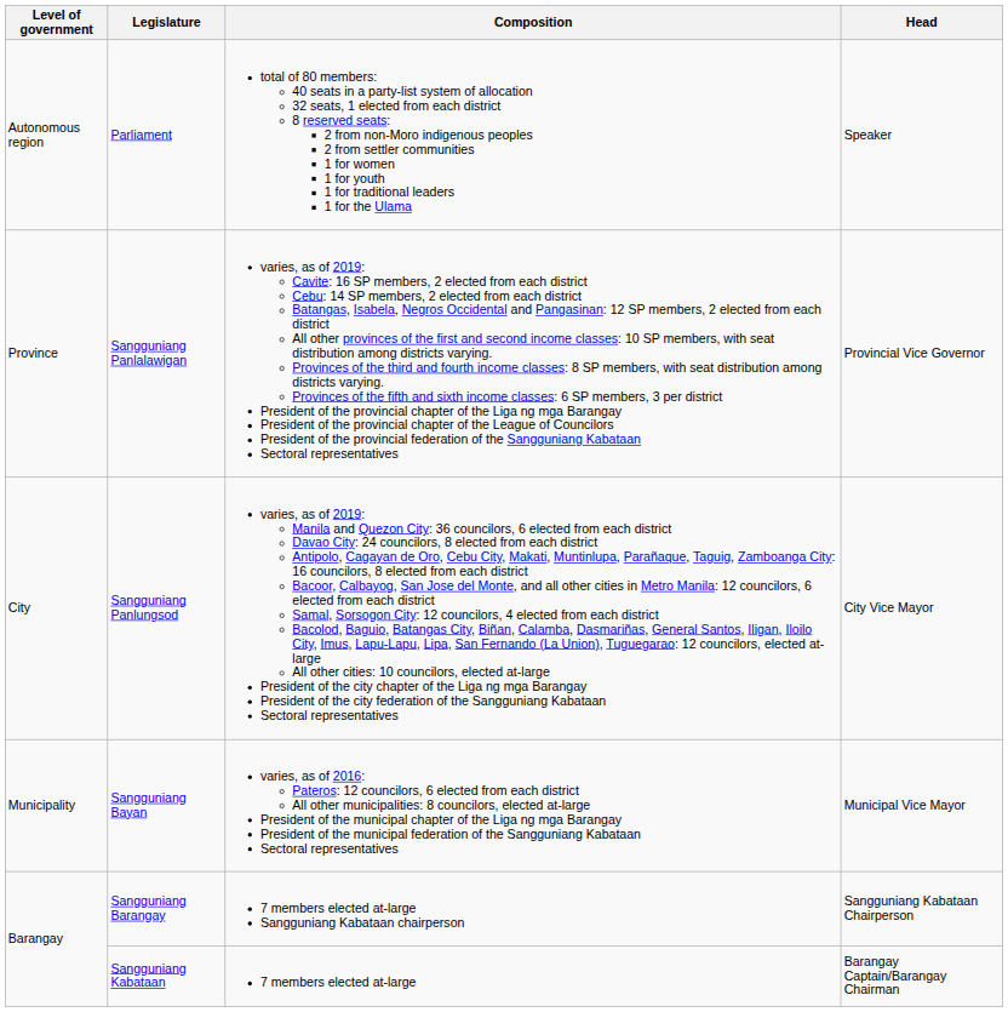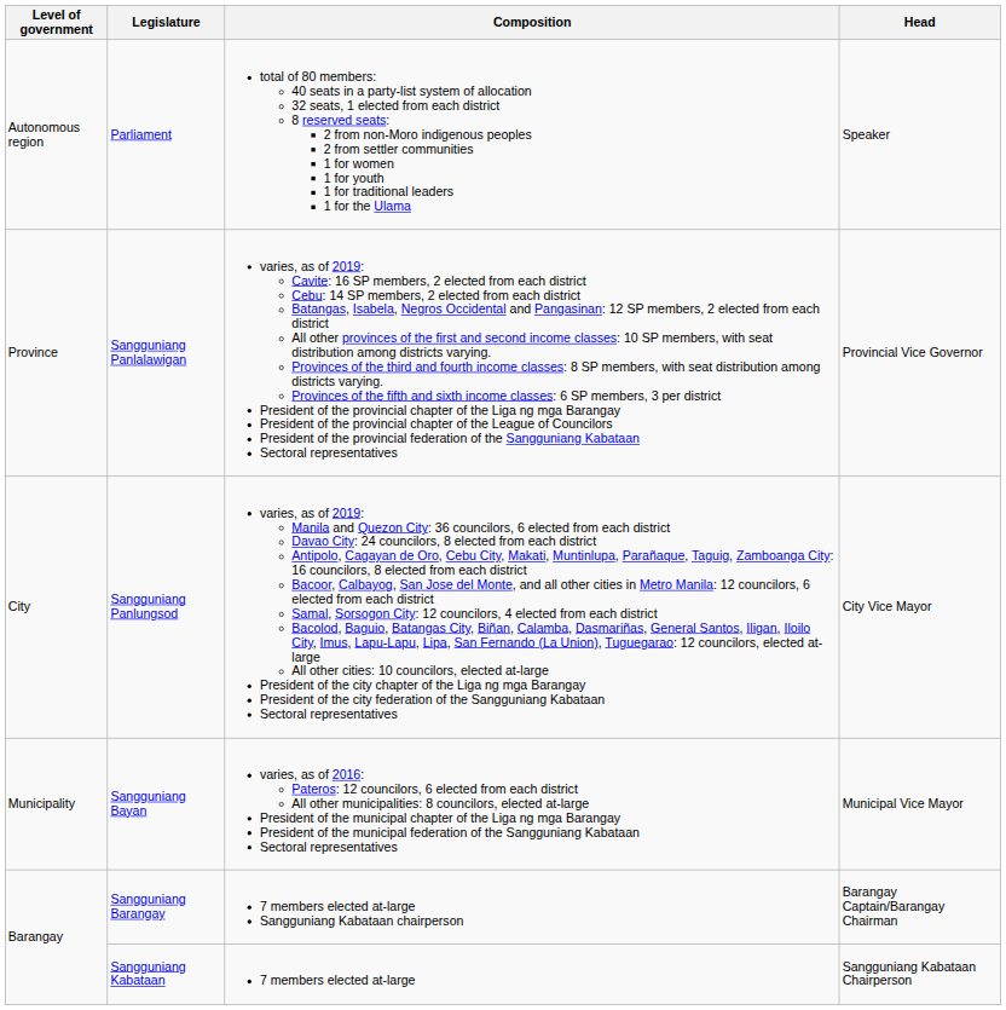 <table class=wikitable>
 <tr>
 <th>Level of government</th>
 <th>Legislature</th>
 <th>Composition</th>
 <th>Head</th>
 </tr>
 <tr>
 <td>Autonomous region</td>
 <td><a href='#'>Parliament</a></td>
 <td><br><ul><li>total of 80 members:<ul><li>40 seats in a party-list system of allocation</li><li>32 seats, 1 elected from each district</li><li>8 <a href='#'>reserved seats</a>:<ul><li>2 from non-Moro indigenous peoples</li><li>2 from settler communities</li><li>1 for women</li><li>1 for youth</li><li>1 for traditional leaders</li><li>1 for the <a href='#'>Ulama</a></li></ul></li></ul></li></ul></td>
 <td>Speaker</td>
 </tr>
 <tr>
 <td>Province</td>
 <td><a href='#'>Sangguniang Panlalawigan</a></td>
 <td><br><ul><li>varies, as of <a href='#'>2019</a>:<ul><li><a href='#'>Cavite</a>: 16 SP members, 2 elected from each district</li><li><a href='#'>Cebu</a>: 14 SP members, 2 elected from each district</li><li><a href='#'>Batangas</a>, <a href='#'>Isabela</a>, <a href='#'>Negros Occidental</a> and <a href='#'>Pangasinan</a>: 12 SP members, 2 elected from each district</li><li>All other <a href='#'>provinces of the first and second income classes</a>: 10 SP members, with seat distribution among districts varying.</li><li><a href='#'>Provinces of the third and fourth income classes</a>: 8 SP members, with seat distribution among districts varying.</li><li><a href='#'>Provinces of the fifth and sixth income classes</a>: 6 SP members, 3 per district</li></ul></li><li>President of the provincial chapter of the Liga ng mga Barangay</li><li>President of the provincial chapter of the League of Councilors</li><li>President of the provincial federation of the <a href='#'>Sangguniang Kabataan</a></li><li>Sectoral representatives</li></ul></td>
 <td>Provincial Vice Governor</td>
 </tr>
 <tr>
 <td>City</td>
 <td><a href='#'>Sangguniang Panlungsod</a></td>
 <td><br><ul><li>varies, as of <a href='#'>2019</a>:<ul><li><a href='#'>Manila</a> and <a href='#'>Quezon City</a>: 36 councilors, 6 elected from each district</li><li><a href='#'>Davao City</a>: 24 councilors, 8 elected from each district</li><li><a href='#'>Antipolo</a>, <a href='#'>Cagayan de Oro</a>, <a href='#'>Cebu City</a>, <a href='#'>Makati</a>, <a href='#'>Muntinlupa</a>, <a href='#'>Parañaque</a>, <a href='#'>Taguig</a>, <a href='#'>Zamboanga City</a>: 16 councilors, 8 elected from each district</li><li><a href='#'>Bacoor</a>, <a href='#'>Calbayog</a>, <a href='#'>San Jose del Monte</a>, and all other cities in <a href='#'>Metro Manila</a>: 12 councilors, 6 elected from each district</li><li><a href='#'>Samal</a>, <a href='#'>Sorsogon City</a>: 12 councilors, 4 elected from each district</li><li><a href='#'>Bacolod</a>, <a href='#'>Baguio</a>, <a href='#'>Batangas City</a>, <a href='#'>Biñan</a>, <a href='#'>Calamba</a>, <a href='#'>Dasmariñas</a>, <a href='#'>General Santos</a>, <a href='#'>Iligan</a>, <a href='#'>Iloilo City</a>, <a href='#'>Imus</a>, <a href='#'>Lapu-Lapu</a>, <a href='#'>Lipa</a>, <a href='#'>San Fernando (La Union)</a>, <a href='#'>Tuguegarao</a>: 12 councilors, elected at-large</li><li>All other cities: 10 councilors, elected at-large</li></ul></li><li>President of the city chapter of the Liga ng mga Barangay</li><li>President of the city federation of the Sangguniang Kabataan</li><li>Sectoral representatives</li></ul></td>
 <td>City Vice Mayor</td>
 </tr>
 <tr>
 <td>Municipality</td>
 <td><a href='#'>Sangguniang Bayan</a></td>
 <td><br><ul><li>varies, as of <a href='#'>2016</a>:<ul><li><a href='#'>Pateros</a>: 12 councilors, 6 elected from each district</li><li>All other municipalities: 8 councilors, elected at-large</li></ul></li><li>President of the municipal chapter of the Liga ng mga Barangay</li><li>President of the municipal federation of the Sangguniang Kabataan</li><li>Sectoral representatives</li></ul></td>
 <td>Municipal Vice Mayor</td>
 </tr>
 <tr>
 <td rowspan=2>Barangay</td>
 <td><a href='#'>Sangguniang Barangay</a></td>
 <td><br><ul><li>7 members elected at-large</li><li>Sangguniang Kabataan chairperson</li></ul></td>
-<td>Sangguniang Kabataan Chairperson</td>
+<td>Barangay Captain/Barangay Chairman</td>
 </tr>
 <tr>
 <td><a href='#'>Sangguniang Kabataan</a></td>
 <td><br><ul><li>7 members elected at-large</li></ul></td>
-<td>Barangay Captain/Barangay Chairman</td>
+<td>Sangguniang Kabataan Chairperson</td>
 </tr>
 </table>
